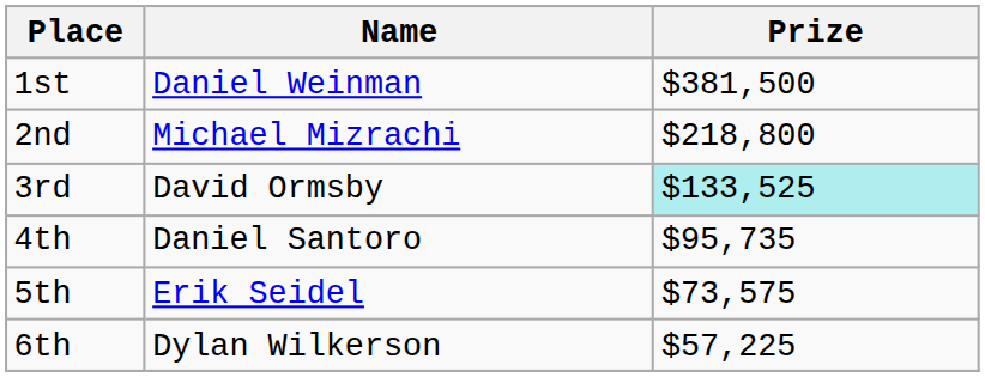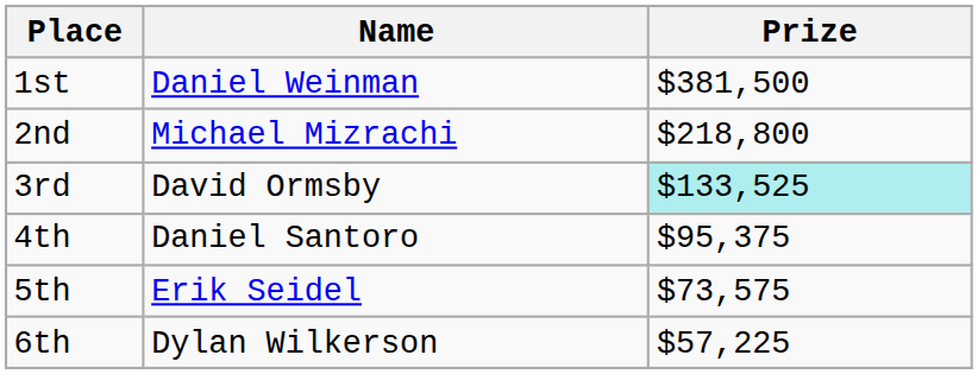 <table class="wikitable">
 <tr>
 <th style="width:50px;">Place</th>
 <th style="width:200px;">Name</th>
 <th style="width:125px;">Prize</th>
 </tr>
 <tr>
 <td>1st</td>
 <td> <a href='#'>Daniel Weinman</a></td>
 <td>$381,500</td>
 </tr>
 <tr>
 <td>2nd</td>
 <td> <a href='#'>Michael Mizrachi</a></td>
 <td>$218,800</td>
 </tr>
 <tr>
 <td>3rd</td>
 <td> David Ormsby</td>
 <td style="background: paleturquoise;">$133,525</td>
 </tr>
 <tr>
 <td>4th</td>
 <td> Daniel Santoro</td>
-<td>$95,735</td>
+<td>$95,375</td>
 </tr>
 <tr>
 <td>5th</td>
 <td> <a href='#'>Erik Seidel</a></td>
 <td>$73,575</td>
 </tr>
 <tr>
 <td>6th</td>
 <td> Dylan Wilkerson</td>
 <td>$57,225</td>
 </tr>
 </table>
